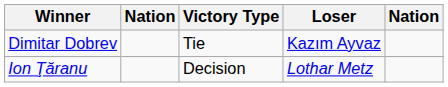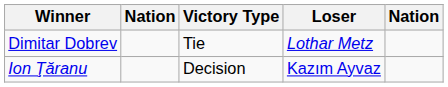 <table class="wikitable sortable" style="text-align:left;">
 <tr>
 <th>Winner</th>
 <th>Nation</th>
 <th>Victory Type</th>
 <th>Loser</th>
 <th>Nation</th>
 </tr>
 <tr>
 <td><a href='#'>Dimitar Dobrev</a></td>
 <td></td>
 <td>Tie</td>
-<td><a href='#'>Kazım Ayvaz</a></td>
+<td><em><a href='#'>Lothar Metz</a></em></td>
 <td></td>
 </tr>
 <tr>
 <td><em><a href='#'>Ion Ţăranu</a></em></td>
 <td><em></em></td>
 <td>Decision</td>
-<td><em><a href='#'>Lothar Metz</a></em></td>
+<td><a href='#'>Kazım Ayvaz</a></td>
 <td><em></em></td>
 </tr>
 </table>
